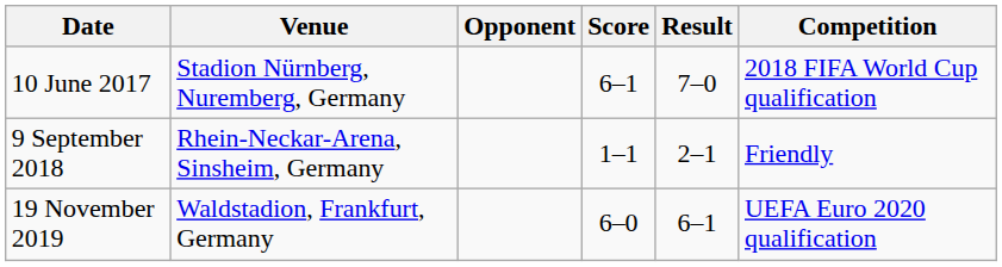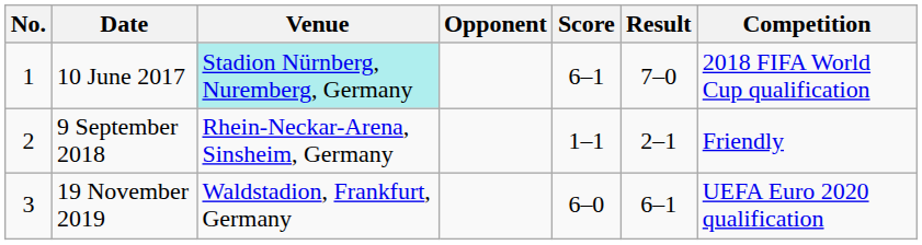 <table class="wikitable sortable">
 <tr>
+<th>No.</th>
 <th>Date</th>
 <th>Venue</th>
 <th>Opponent</th>
 <th>Score</th>
 <th>Result</th>
 <th>Competition</th>
 </tr>
 <tr>
+<td align=center>1</td>
 <td>10 June 2017</td>
-<td><a href='#'>Stadion Nürnberg</a>, <a href='#'>Nuremberg</a>, Germany</td>
+<td style="background: paleturquoise;"><a href='#'>Stadion Nürnberg</a>, <a href='#'>Nuremberg</a>, Germany</td>
 <td></td>
 <td align=center>6–1</td>
 <td align=center>7–0</td>
 <td><a href='#'>2018 FIFA World Cup qualification</a></td>
 </tr>
 <tr>
+<td align=center>2</td>
 <td>9 September 2018</td>
 <td><a href='#'>Rhein-Neckar-Arena</a>, <a href='#'>Sinsheim</a>, Germany</td>
 <td></td>
 <td align=center>1–1</td>
 <td align=center>2–1</td>
 <td><a href='#'>Friendly</a></td>
 </tr>
 <tr>
+<td align=center>3</td>
 <td>19 November 2019</td>
 <td><a href='#'>Waldstadion</a>, <a href='#'>Frankfurt</a>, Germany</td>
 <td></td>
 <td align=center>6–0</td>
 <td align=center>6–1</td>
 <td><a href='#'>UEFA Euro 2020 qualification</a></td>
 </tr>
 </table>
